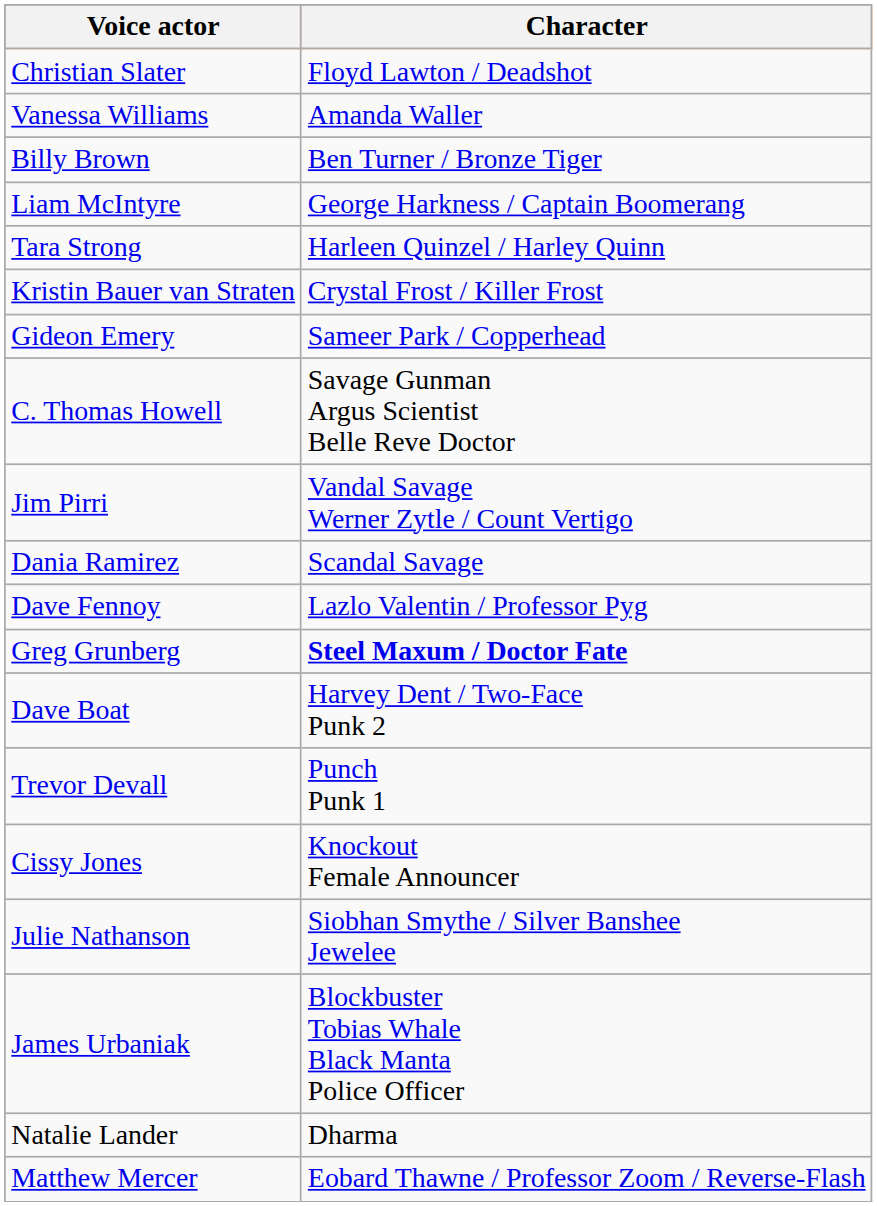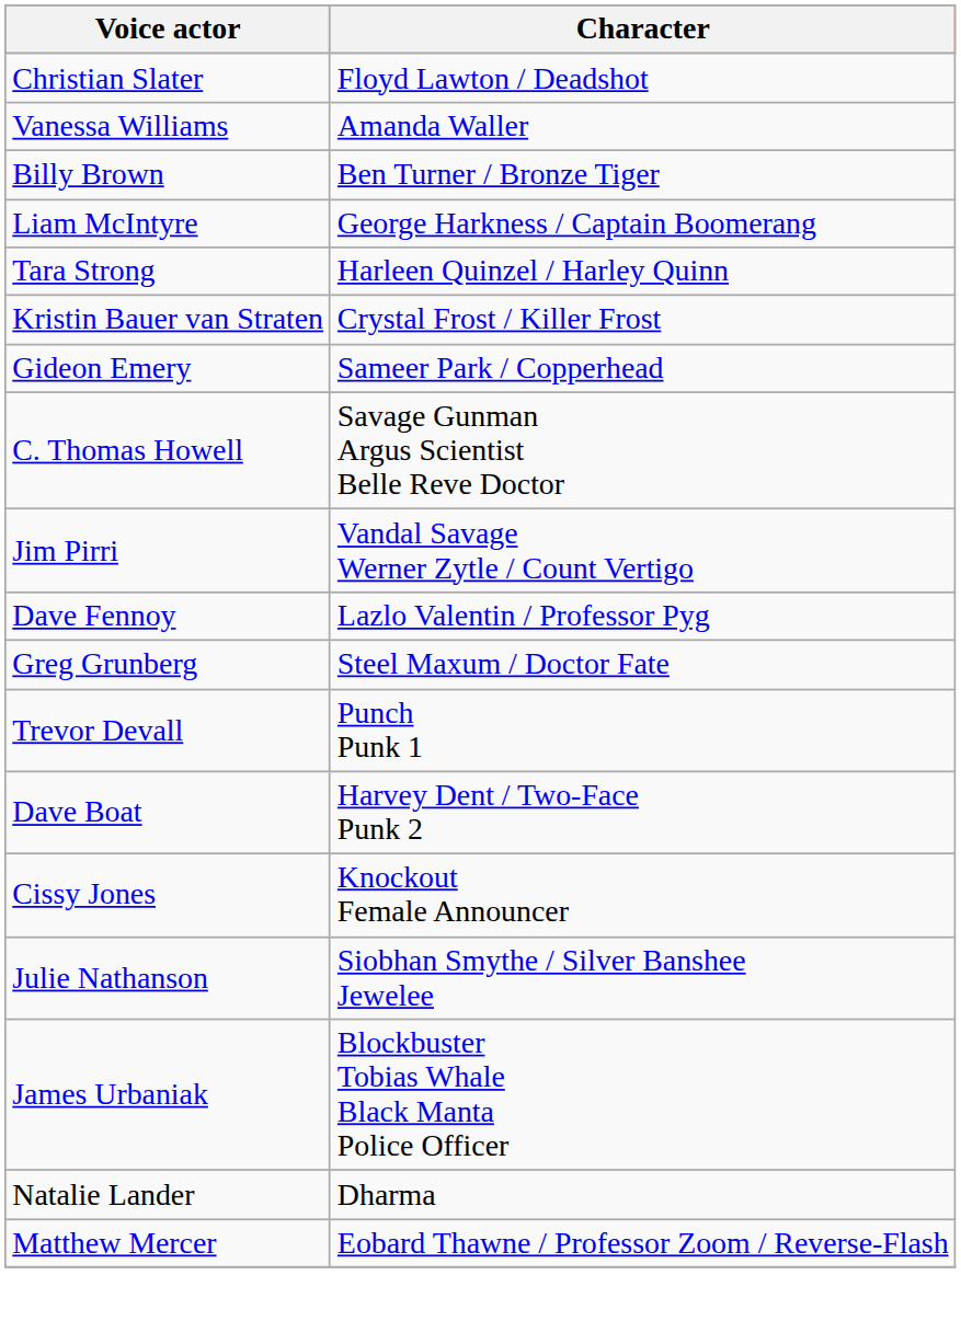 <table class="wikitable sortable">
 <tr style="background:rgb(255,85,0);">
 <th>Voice actor</th>
 <th>Character</th>
 </tr>
 <tr>
 <td><a href='#'>Christian Slater</a></td>
 <td><a href='#'>Floyd Lawton / Deadshot</a></td>
 </tr>
 <tr>
 <td><a href='#'>Vanessa Williams</a></td>
 <td><a href='#'>Amanda Waller</a></td>
 </tr>
 <tr>
 <td><a href='#'>Billy Brown</a></td>
 <td><a href='#'>Ben Turner / Bronze Tiger</a></td>
 </tr>
 <tr>
 <td><a href='#'>Liam McIntyre</a></td>
 <td><a href='#'>George Harkness / Captain Boomerang</a></td>
 </tr>
 <tr>
 <td><a href='#'>Tara Strong</a></td>
 <td><a href='#'>Harleen Quinzel / Harley Quinn</a></td>
 </tr>
 <tr>
 <td><a href='#'>Kristin Bauer van Straten</a></td>
 <td><a href='#'>Crystal Frost / Killer Frost</a></td>
 </tr>
 <tr>
 <td><a href='#'>Gideon Emery</a></td>
 <td><a href='#'>Sameer Park / Copperhead</a></td>
 </tr>
 <tr>
 <td><a href='#'>C. Thomas Howell</a></td>
 <td>Savage Gunman<br>Argus Scientist<br>Belle Reve Doctor</td>
 </tr>
 <tr>
 <td><a href='#'>Jim Pirri</a></td>
 <td><a href='#'>Vandal Savage</a><br><a href='#'>Werner Zytle / Count Vertigo</a></td>
 </tr>
 <tr>
-<td><a href='#'>Dania Ramirez</a></td>
-<td><a href='#'>Scandal Savage</a></td>
-</tr>
-<tr>
 <td><a href='#'>Dave Fennoy</a></td>
 <td><a href='#'>Lazlo Valentin / Professor Pyg</a></td>
 </tr>
 <tr>
 <td><a href='#'>Greg Grunberg</a></td>
-<td><strong><a href='#'>Steel Maxum / Doctor Fate</a></strong></td>
+<td><a href='#'>Steel Maxum / Doctor Fate</a></td>
+</tr>
+<tr>
+<td><a href='#'>Trevor Devall</a></td>
+<td><a href='#'>Punch</a><br>Punk 1</td>
 </tr>
 <tr>
 <td><a href='#'>Dave Boat</a></td>
 <td><a href='#'>Harvey Dent / Two-Face</a><br>Punk 2</td>
-</tr>
-<tr>
-<td><a href='#'>Trevor Devall</a></td>
-<td><a href='#'>Punch</a><br>Punk 1</td>
 </tr>
 <tr>
 <td><a href='#'>Cissy Jones</a></td>
 <td><a href='#'>Knockout</a><br>Female Announcer</td>
 </tr>
 <tr>
 <td><a href='#'>Julie Nathanson</a></td>
 <td><a href='#'>Siobhan Smythe / Silver Banshee</a><br><a href='#'>Jewelee</a></td>
 </tr>
 <tr>
 <td><a href='#'>James Urbaniak</a></td>
 <td><a href='#'>Blockbuster</a><br><a href='#'>Tobias Whale</a><br><a href='#'>Black Manta</a><br>Police Officer</td>
 </tr>
 <tr>
 <td>Natalie Lander</td>
 <td>Dharma</td>
 </tr>
 <tr>
 <td><a href='#'>Matthew Mercer</a></td>
 <td><a href='#'>Eobard Thawne / Professor Zoom / Reverse-Flash</a></td>
 </tr>
 <tr>
 </tr>
 </table>
